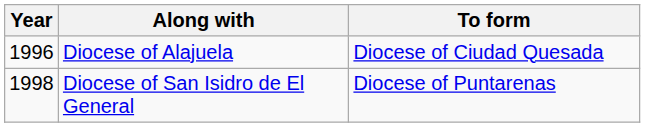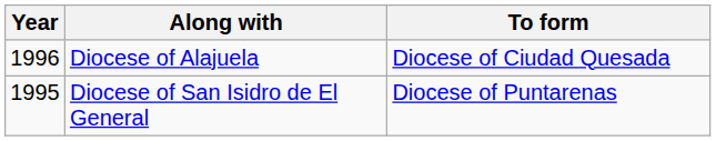 <table class="wikitable">
 <tr>
 <th>Year</th>
 <th width="225">Along with</th>
 <th width="225">To form</th>
 </tr>
 <tr valign="top">
 <td>1996</td>
 <td><a href='#'>Diocese of Alajuela</a></td>
 <td><a href='#'>Diocese of Ciudad Quesada</a></td>
 </tr>
 <tr valign=top>
-<td>1998</td>
+<td>1995</td>
 <td><a href='#'>Diocese of San Isidro de El General</a></td>
 <td><a href='#'>Diocese of Puntarenas</a></td>
 </tr>
 </table>
